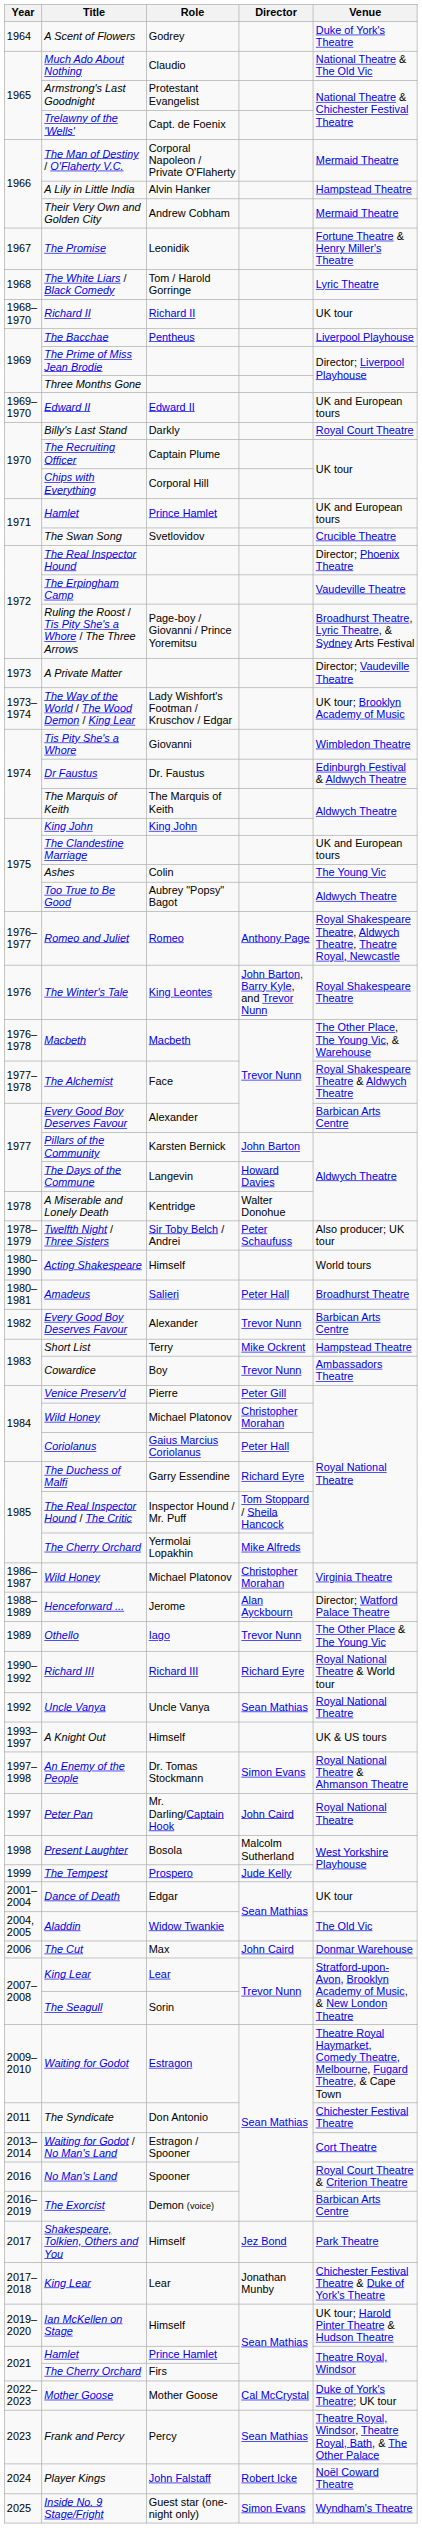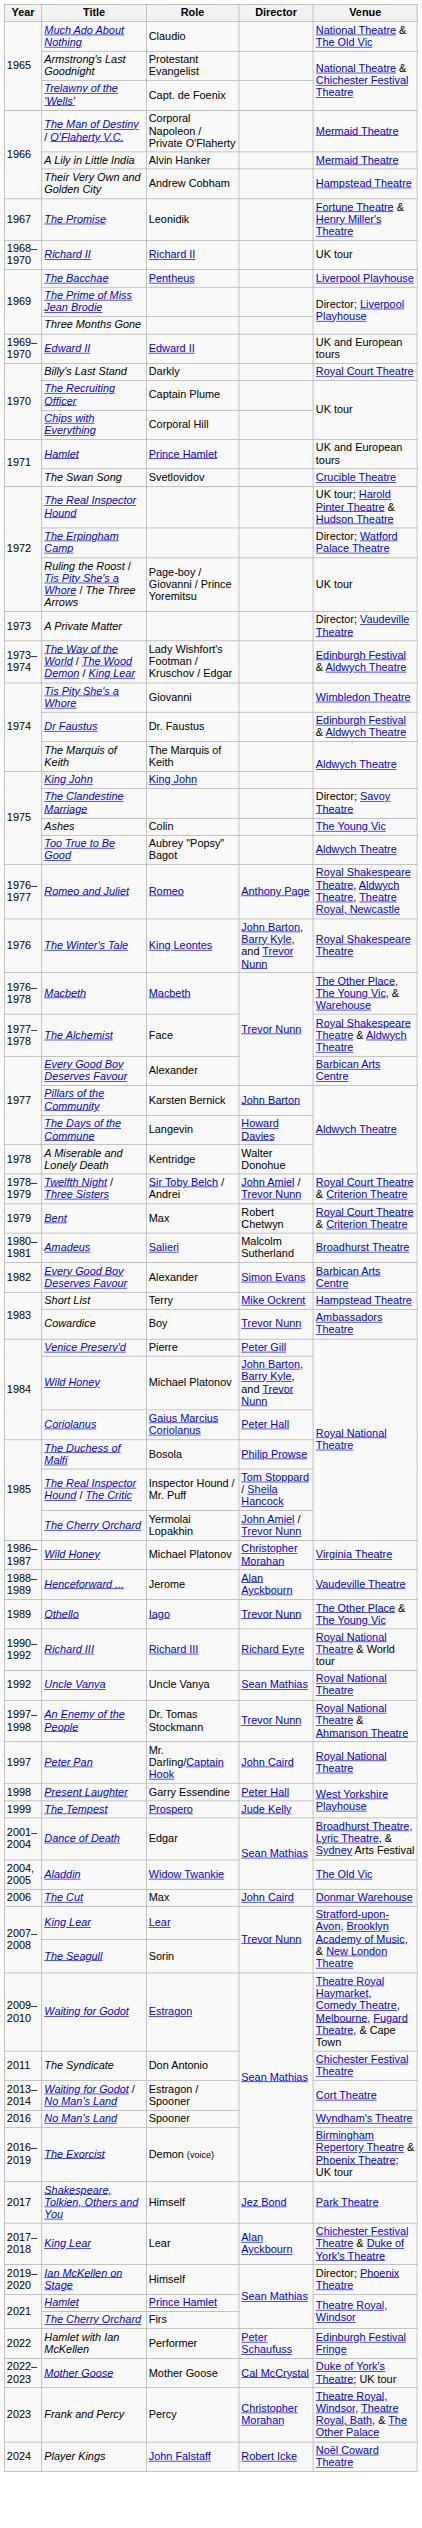 <table class="wikitable sortable unsortable">
 <tr>
 <th>Year</th>
 <th>Title</th>
 <th>Role</th>
 <th>Director</th>
 <th>Venue</th>
-</tr>
-<tr>
-<td>1964</td>
-<td><em>A Scent of Flowers</em></td>
-<td>Godrey</td>
-<td></td>
-<td><a href='#'>Duke of York's Theatre</a></td>
 </tr>
 <tr>
 <td rowspan="3">1965</td>
 <td><em><a href='#'>Much Ado About Nothing</a></em></td>
 <td>Claudio</td>
 <td></td>
 <td><a href='#'>National Theatre</a> & <a href='#'>The Old Vic</a></td>
 </tr>
 <tr>
 <td><em>Armstrong's Last Goodnight</em></td>
 <td>Protestant Evangelist</td>
 <td></td>
 <td rowspan="2"><a href='#'>National Theatre</a> & <a href='#'>Chichester Festival Theatre</a></td>
 </tr>
 <tr>
 <td><em><a href='#'>Trelawny of the 'Wells'</a></em></td>
 <td>Capt. de Foenix</td>
 <td></td>
 </tr>
 <tr>
 <td rowspan="3">1966</td>
 <td><em><a href='#'>The Man of Destiny</a></em> / <em><a href='#'>O'Flaherty V.C.</a></em></td>
 <td>Corporal Napoleon / Private O'Flaherty</td>
 <td></td>
 <td><a href='#'>Mermaid Theatre</a></td>
 </tr>
 <tr>
 <td><em>A Lily in Little India</em></td>
 <td>Alvin Hanker</td>
 <td></td>
-<td><a href='#'>Hampstead Theatre</a></td>
+<td><a href='#'>Mermaid Theatre</a></td>
 </tr>
 <tr>
 <td><em>Their Very Own and Golden City</em></td>
 <td>Andrew Cobham</td>
 <td></td>
-<td><a href='#'>Mermaid Theatre</a></td>
+<td><a href='#'>Hampstead Theatre</a></td>
 </tr>
 <tr>
 <td>1967</td>
 <td><em><a href='#'>The Promise</a></em></td>
 <td>Leonidik</td>
 <td></td>
 <td><a href='#'>Fortune Theatre</a> & <a href='#'>Henry Miller's Theatre</a></td>
-</tr>
-<tr>
-<td>1968</td>
-<td><em><a href='#'>The White Liars</a></em> / <em><a href='#'>Black Comedy</a></em></td>
-<td>Tom / Harold Gorringe</td>
-<td></td>
-<td><a href='#'>Lyric Theatre</a></td>
 </tr>
 <tr>
 <td>1968–1970</td>
 <td><em><a href='#'>Richard II</a></em></td>
 <td><a href='#'>Richard II</a></td>
 <td></td>
 <td>UK tour</td>
 </tr>
 <tr>
 <td rowspan="3">1969</td>
 <td><em><a href='#'>The Bacchae</a></em></td>
 <td><a href='#'>Pentheus</a></td>
 <td></td>
 <td><a href='#'>Liverpool Playhouse</a></td>
 </tr>
 <tr>
 <td><em><a href='#'>The Prime of Miss Jean Brodie</a></em></td>
 <td></td>
 <td></td>
 <td rowspan="2">Director; <a href='#'>Liverpool Playhouse</a></td>
 </tr>
 <tr>
 <td><em>Three Months Gone</em></td>
 <td></td>
 <td></td>
 </tr>
 <tr>
 <td>1969–1970</td>
 <td><em><a href='#'>Edward II</a></em></td>
 <td><a href='#'>Edward II</a></td>
 <td></td>
 <td>UK and European tours</td>
 </tr>
 <tr>
 <td rowspan="3">1970</td>
 <td><em>Billy's Last Stand</em></td>
 <td>Darkly</td>
 <td></td>
 <td><a href='#'>Royal Court Theatre</a></td>
 </tr>
 <tr>
 <td><em><a href='#'>The Recruiting Officer</a></em></td>
 <td>Captain Plume</td>
 <td></td>
 <td rowspan="2">UK tour</td>
 </tr>
 <tr>
 <td><em><a href='#'>Chips with Everything</a></em></td>
 <td>Corporal Hill</td>
 <td></td>
 </tr>
 <tr>
 <td rowspan="2">1971</td>
 <td><em><a href='#'>Hamlet</a></em></td>
 <td><a href='#'>Prince Hamlet</a></td>
 <td></td>
 <td>UK and European tours</td>
 </tr>
 <tr>
 <td><em>The Swan Song</em></td>
 <td>Svetlovidov</td>
 <td></td>
 <td><a href='#'>Crucible Theatre</a></td>
 </tr>
 <tr>
 <td rowspan="3">1972</td>
 <td><em><a href='#'>The Real Inspector Hound</a></em></td>
 <td></td>
 <td></td>
-<td>Director; <a href='#'>Phoenix Theatre</a></td>
+<td>UK tour; <a href='#'>Harold Pinter Theatre</a> & <a href='#'>Hudson Theatre</a></td>
 </tr>
 <tr>
 <td><em><a href='#'>The Erpingham Camp</a></em></td>
 <td></td>
 <td></td>
-<td><a href='#'>Vaudeville Theatre</a></td>
+<td>Director; <a href='#'>Watford Palace Theatre</a></td>
 </tr>
 <tr>
 <td><em>Ruling the Roost</em> / <em><a href='#'>Tis Pity She's a Whore</a></em> / <em>The Three Arrows</em></td>
 <td>Page-boy / Giovanni / Prince Yoremitsu</td>
 <td></td>
-<td><a href='#'>Broadhurst Theatre</a>, <a href='#'>Lyric Theatre</a>, & <a href='#'>Sydney</a> Arts Festival</td>
+<td>UK tour</td>
 </tr>
 <tr>
 <td>1973</td>
 <td><em>A Private Matter</em></td>
 <td></td>
 <td></td>
 <td>Director; <a href='#'>Vaudeville Theatre</a></td>
 </tr>
 <tr>
 <td>1973–1974</td>
 <td><em><a href='#'>The Way of the World</a></em> / <em><a href='#'>The Wood Demon</a></em> / <em><a href='#'>King Lear</a></em></td>
 <td>Lady Wishfort's Footman / Kruschov / Edgar</td>
 <td></td>
-<td>UK tour; <a href='#'>Brooklyn Academy of Music</a></td>
+<td><a href='#'>Edinburgh Festival</a> & <a href='#'>Aldwych Theatre</a></td>
 </tr>
 <tr>
 <td rowspan="3">1974</td>
 <td><em><a href='#'>Tis Pity She's a Whore</a></em></td>
 <td>Giovanni</td>
 <td></td>
 <td><a href='#'>Wimbledon Theatre</a></td>
 </tr>
 <tr>
 <td><em><a href='#'>Dr Faustus</a></em></td>
 <td>Dr. Faustus</td>
 <td></td>
 <td><a href='#'>Edinburgh Festival</a> & <a href='#'>Aldwych Theatre</a></td>
 </tr>
 <tr>
 <td><em>The Marquis of Keith</em></td>
 <td>The Marquis of Keith</td>
 <td></td>
 <td rowspan="2"><a href='#'>Aldwych Theatre</a></td>
 </tr>
 <tr>
 <td rowspan="4">1975</td>
 <td><em><a href='#'>King John</a></em></td>
 <td><a href='#'>King John</a></td>
 <td></td>
 </tr>
 <tr>
 <td><em><a href='#'>The Clandestine Marriage</a></em></td>
 <td></td>
 <td></td>
-<td>UK and European tours</td>
+<td>Director; <a href='#'>Savoy Theatre</a></td>
 </tr>
 <tr>
 <td><em>Ashes</em></td>
 <td>Colin</td>
 <td></td>
 <td><a href='#'>The Young Vic</a></td>
 </tr>
 <tr>
 <td><em><a href='#'>Too True to Be Good</a></em></td>
 <td>Aubrey "Popsy" Bagot</td>
 <td></td>
 <td><a href='#'>Aldwych Theatre</a></td>
 </tr>
 <tr>
 <td>1976–1977</td>
 <td><em><a href='#'>Romeo and Juliet</a></em></td>
 <td><a href='#'>Romeo</a></td>
 <td><a href='#'>Anthony Page</a></td>
 <td><a href='#'>Royal Shakespeare Theatre</a>, <a href='#'>Aldwych Theatre</a>, <a href='#'>Theatre Royal, Newcastle</a></td>
 </tr>
 <tr>
 <td>1976</td>
 <td><em><a href='#'>The Winter's Tale</a></em></td>
 <td><a href='#'>King Leontes</a></td>
 <td><a href='#'>John Barton</a>, <a href='#'>Barry Kyle</a>, and <a href='#'>Trevor Nunn</a></td>
 <td><a href='#'>Royal Shakespeare Theatre</a></td>
 </tr>
 <tr>
 <td>1976–1978</td>
 <td><em><a href='#'>Macbeth</a></em></td>
 <td><a href='#'>Macbeth</a></td>
 <td rowspan="3"><a href='#'>Trevor Nunn</a></td>
 <td><a href='#'>The Other Place</a>, <a href='#'>The Young Vic</a>, & <a href='#'>Warehouse</a></td>
 </tr>
 <tr>
 <td>1977–1978</td>
 <td><em><a href='#'>The Alchemist</a></em></td>
 <td>Face</td>
 <td><a href='#'>Royal Shakespeare Theatre</a> & <a href='#'>Aldwych Theatre</a></td>
 </tr>
 <tr>
 <td rowspan="3">1977</td>
 <td><em><a href='#'>Every Good Boy Deserves Favour</a></em></td>
 <td>Alexander</td>
 <td><a href='#'>Barbican Arts Centre</a></td>
 </tr>
 <tr>
 <td><em><a href='#'>Pillars of the Community</a></em></td>
 <td>Karsten Bernick</td>
 <td><a href='#'>John Barton</a></td>
 <td rowspan="3"><a href='#'>Aldwych Theatre</a></td>
 </tr>
 <tr>
 <td><em><a href='#'>The Days of the Commune</a></em></td>
 <td>Langevin</td>
 <td><a href='#'>Howard Davies</a></td>
 </tr>
 <tr>
 <td>1978</td>
 <td><em>A Miserable and Lonely Death</em></td>
 <td>Kentridge</td>
 <td>Walter Donohue</td>
 </tr>
 <tr>
 <td>1978–1979</td>
 <td><em><a href='#'>Twelfth Night</a></em> /  <em><a href='#'>Three Sisters</a></em></td>
 <td><a href='#'>Sir Toby Belch</a> / Andrei</td>
-<td><a href='#'>Peter Schaufuss</a></td>
-<td>Also producer; UK tour</td>
+<td><a href='#'>John Amiel</a> / <a href='#'>Trevor Nunn</a></td>
+<td><a href='#'>Royal Court Theatre</a> & <a href='#'>Criterion Theatre</a></td>
 </tr>
 <tr>
-<td>1980–1990</td>
-<td><em><a href='#'>Acting Shakespeare</a></em></td>
-<td>Himself</td>
-<td></td>
-<td>World tours</td>
+<td>1979</td>
+<td><em><a href='#'>Bent</a></em></td>
+<td>Max</td>
+<td>Robert Chetwyn</td>
+<td><a href='#'>Royal Court Theatre</a> & <a href='#'>Criterion Theatre</a></td>
 </tr>
 <tr>
 <td>1980–1981</td>
 <td><em><a href='#'>Amadeus</a></em></td>
 <td><a href='#'>Salieri</a></td>
-<td><a href='#'>Peter Hall</a></td>
+<td>Malcolm Sutherland</td>
 <td><a href='#'>Broadhurst Theatre</a></td>
 </tr>
 <tr>
 <td>1982</td>
 <td><em><a href='#'>Every Good Boy Deserves Favour</a></em></td>
 <td>Alexander</td>
-<td><a href='#'>Trevor Nunn</a></td>
+<td><a href='#'>Simon Evans</a></td>
 <td><a href='#'>Barbican Arts Centre</a></td>
 </tr>
 <tr>
 <td rowspan="2">1983</td>
 <td><em>Short List</em></td>
 <td>Terry</td>
 <td><a href='#'>Mike Ockrent</a></td>
 <td><a href='#'>Hampstead Theatre</a></td>
 </tr>
 <tr>
 <td><em>Cowardice</em></td>
 <td>Boy</td>
 <td><a href='#'>Trevor Nunn</a></td>
 <td><a href='#'>Ambassadors Theatre</a></td>
 </tr>
 <tr>
 <td rowspan="3">1984</td>
 <td><em><a href='#'>Venice Preserv'd</a></em></td>
 <td>Pierre</td>
 <td><a href='#'>Peter Gill</a></td>
 <td rowspan="6"><a href='#'>Royal National Theatre</a></td>
 </tr>
 <tr>
 <td><em><a href='#'>Wild Honey</a></em></td>
 <td>Michael Platonov</td>
-<td><a href='#'>Christopher Morahan</a></td>
+<td><a href='#'>John Barton</a>, <a href='#'>Barry Kyle</a>, and <a href='#'>Trevor Nunn</a></td>
 </tr>
 <tr>
 <td><em><a href='#'>Coriolanus</a></em></td>
 <td><a href='#'>Gaius Marcius Coriolanus</a></td>
 <td><a href='#'>Peter Hall</a></td>
 </tr>
 <tr>
 <td rowspan="3">1985</td>
 <td><em><a href='#'>The Duchess of Malfi</a></em></td>
-<td>Garry Essendine</td>
-<td><a href='#'>Richard Eyre</a></td>
+<td>Bosola</td>
+<td><a href='#'>Philip Prowse</a></td>
 </tr>
 <tr>
 <td><em><a href='#'>The Real Inspector Hound</a></em> / <em><a href='#'>The Critic</a></em></td>
 <td>Inspector Hound / Mr. Puff</td>
 <td><a href='#'>Tom Stoppard</a> / <a href='#'>Sheila Hancock</a></td>
 </tr>
 <tr>
 <td><em><a href='#'>The Cherry Orchard</a></em></td>
 <td>Yermolai Lopakhin</td>
-<td><a href='#'>Mike Alfreds</a></td>
+<td><a href='#'>John Amiel</a> / <a href='#'>Trevor Nunn</a></td>
 </tr>
 <tr>
 <td>1986–1987</td>
 <td><em><a href='#'>Wild Honey</a></em></td>
 <td>Michael Platonov</td>
 <td><a href='#'>Christopher Morahan</a></td>
 <td><a href='#'>Virginia Theatre</a></td>
 </tr>
 <tr>
 <td>1988–1989</td>
 <td><em><a href='#'>Henceforward ...</a></em></td>
 <td>Jerome</td>
 <td><a href='#'>Alan Ayckbourn</a></td>
-<td>Director; <a href='#'>Watford Palace Theatre</a></td>
+<td><a href='#'>Vaudeville Theatre</a></td>
 </tr>
 <tr>
 <td>1989</td>
 <td><em><a href='#'>Othello</a></em></td>
 <td><a href='#'>Iago</a></td>
 <td><a href='#'>Trevor Nunn</a></td>
 <td><a href='#'>The Other Place</a> & <a href='#'>The Young Vic</a></td>
 </tr>
 <tr>
 <td>1990–1992</td>
 <td><em><a href='#'>Richard III</a></em></td>
 <td><a href='#'>Richard III</a></td>
 <td><a href='#'>Richard Eyre</a></td>
 <td><a href='#'>Royal National Theatre</a> & World tour</td>
 </tr>
 <tr>
 <td>1992</td>
 <td><em><a href='#'>Uncle Vanya</a></em></td>
 <td>Uncle Vanya</td>
 <td><a href='#'>Sean Mathias</a></td>
 <td><a href='#'>Royal National Theatre</a></td>
 </tr>
 <tr>
-<td>1993–1997</td>
-<td><em>A Knight Out</em></td>
-<td>Himself</td>
-<td></td>
-<td>UK & US tours</td>
-</tr>
-<tr>
 <td>1997–1998</td>
 <td><em><a href='#'>An Enemy of the People</a></em></td>
 <td>Dr. Tomas Stockmann</td>
-<td><a href='#'>Simon Evans</a></td>
+<td><a href='#'>Trevor Nunn</a></td>
 <td><a href='#'>Royal National Theatre</a> & <a href='#'>Ahmanson Theatre</a></td>
 </tr>
 <tr>
 <td>1997</td>
 <td><em><a href='#'>Peter Pan</a></em></td>
 <td>Mr. Darling/<a href='#'>Captain Hook</a></td>
 <td><a href='#'>John Caird</a></td>
 <td><a href='#'>Royal National Theatre</a></td>
 </tr>
 <tr>
 <td>1998</td>
 <td><em><a href='#'>Present Laughter</a></em></td>
-<td>Bosola</td>
-<td>Malcolm Sutherland</td>
+<td>Garry Essendine</td>
+<td><a href='#'>Peter Hall</a></td>
 <td rowspan="2"><a href='#'>West Yorkshire Playhouse</a></td>
 </tr>
 <tr>
 <td>1999</td>
 <td><em><a href='#'>The Tempest</a></em></td>
 <td><a href='#'>Prospero</a></td>
 <td><a href='#'>Jude Kelly</a></td>
 </tr>
 <tr>
 <td>2001–2004</td>
 <td><em><a href='#'>Dance of Death</a></em></td>
 <td>Edgar</td>
 <td rowspan="2"><a href='#'>Sean Mathias</a></td>
-<td>UK tour</td>
+<td><a href='#'>Broadhurst Theatre</a>, <a href='#'>Lyric Theatre</a>, & <a href='#'>Sydney</a> Arts Festival</td>
 </tr>
 <tr>
 <td>2004, 2005</td>
 <td><em><a href='#'>Aladdin</a></em></td>
 <td><a href='#'>Widow Twankie</a></td>
 <td><a href='#'>The Old Vic</a></td>
 </tr>
 <tr>
 <td>2006</td>
 <td><em><a href='#'>The Cut</a></em></td>
 <td>Max</td>
 <td><a href='#'>John Caird</a></td>
 <td><a href='#'>Donmar Warehouse</a></td>
 </tr>
 <tr>
 <td rowspan="2">2007–2008</td>
 <td><em><a href='#'>King Lear</a></em></td>
 <td><a href='#'>Lear</a></td>
 <td rowspan="2"><a href='#'>Trevor Nunn</a></td>
 <td rowspan="2"><a href='#'>Stratford-upon-Avon</a>, <a href='#'>Brooklyn Academy of Music</a>, & <a href='#'>New London Theatre</a></td>
 </tr>
 <tr>
 <td><em><a href='#'>The Seagull</a></em></td>
 <td>Sorin</td>
 </tr>
 <tr>
 <td>2009–2010</td>
 <td><em><a href='#'>Waiting for Godot</a></em></td>
 <td><a href='#'>Estragon</a></td>
 <td rowspan="5"><a href='#'>Sean Mathias</a></td>
 <td><a href='#'>Theatre Royal Haymarket</a>, <a href='#'>Comedy Theatre, Melbourne</a>, <a href='#'>Fugard Theatre</a>, & Cape Town</td>
 </tr>
 <tr>
 <td>2011</td>
 <td><em>The Syndicate</em></td>
 <td>Don Antonio</td>
 <td><a href='#'>Chichester Festival Theatre</a></td>
 </tr>
 <tr>
 <td>2013–2014</td>
 <td><em><a href='#'>Waiting for Godot</a></em> / <em><a href='#'>No Man's Land</a></em></td>
 <td>Estragon / Spooner</td>
 <td><a href='#'>Cort Theatre</a></td>
 </tr>
 <tr>
 <td>2016</td>
 <td><em><a href='#'>No Man's Land</a></em></td>
 <td>Spooner</td>
-<td><a href='#'>Royal Court Theatre</a> & <a href='#'>Criterion Theatre</a></td>
+<td><a href='#'>Wyndham's Theatre</a></td>
 </tr>
 <tr>
 <td>2016–2019</td>
 <td><em><a href='#'>The Exorcist</a></em></td>
 <td>Demon <small>(voice)</small></td>
-<td><a href='#'>Barbican Arts Centre</a></td>
+<td><a href='#'>Birmingham Repertory Theatre</a> & <a href='#'>Phoenix Theatre</a>; UK tour</td>
 </tr>
 <tr>
 <td>2017</td>
 <td><em><a href='#'>Shakespeare, Tolkien, Others and You</a></em></td>
 <td>Himself</td>
 <td><a href='#'>Jez Bond</a></td>
 <td><a href='#'>Park Theatre</a></td>
 </tr>
 <tr>
 <td>2017–2018</td>
 <td><em><a href='#'>King Lear</a></em></td>
 <td>Lear</td>
-<td>Jonathan Munby</td>
+<td><a href='#'>Alan Ayckbourn</a></td>
 <td><a href='#'>Chichester Festival Theatre</a> & <a href='#'>Duke of York's Theatre</a></td>
 </tr>
 <tr>
 <td>2019–2020</td>
 <td><em><a href='#'>Ian McKellen on Stage</a></em></td>
 <td>Himself</td>
 <td rowspan="3"><a href='#'>Sean Mathias</a></td>
-<td>UK tour; <a href='#'>Harold Pinter Theatre</a> & <a href='#'>Hudson Theatre</a></td>
+<td>Director; <a href='#'>Phoenix Theatre</a></td>
 </tr>
 <tr>
 <td rowspan="2">2021</td>
 <td><em><a href='#'>Hamlet</a></em></td>
 <td><a href='#'>Prince Hamlet</a></td>
 <td rowspan="2"><a href='#'>Theatre Royal, Windsor</a></td>
 </tr>
 <tr>
 <td><em><a href='#'>The Cherry Orchard</a></em></td>
 <td>Firs</td>
 </tr>
 <tr>
+<td>2022</td>
+<td><em>Hamlet with Ian McKellen</em></td>
+<td>Performer</td>
+<td><a href='#'>Peter Schaufuss</a></td>
+<td><a href='#'>Edinburgh Festival Fringe</a></td>
+</tr>
+<tr>
 <td>2022–2023</td>
 <td><em><a href='#'>Mother Goose</a></em></td>
 <td>Mother Goose</td>
 <td><a href='#'>Cal McCrystal</a></td>
 <td><a href='#'>Duke of York's Theatre</a>; UK tour</td>
 </tr>
 <tr>
 <td>2023</td>
 <td><em>Frank and Percy</em></td>
 <td>Percy</td>
-<td><a href='#'>Sean Mathias</a></td>
+<td><a href='#'>Christopher Morahan</a></td>
 <td><a href='#'>Theatre Royal, Windsor</a>, <a href='#'>Theatre Royal, Bath</a>, & <a href='#'>The Other Palace</a></td>
 </tr>
 <tr>
 <td>2024</td>
 <td><em>Player Kings</em></td>
 <td><a href='#'>John Falstaff</a></td>
 <td><a href='#'>Robert Icke</a></td>
 <td><a href='#'>Noël Coward Theatre</a></td>
 </tr>
-<tr>
-<td>2025</td>
-<td><a href='#'><em>Inside No. 9 Stage/Fright</em></a></td>
-<td>Guest star (one-night only)</td>
-<td><a href='#'>Simon Evans</a></td>
-<td><a href='#'>Wyndham's Theatre</a></td>
-</tr>
 </table>
